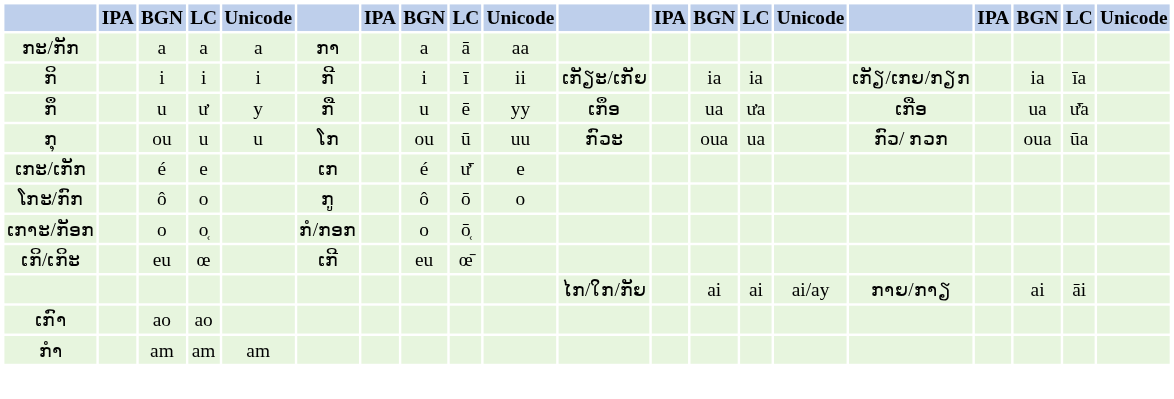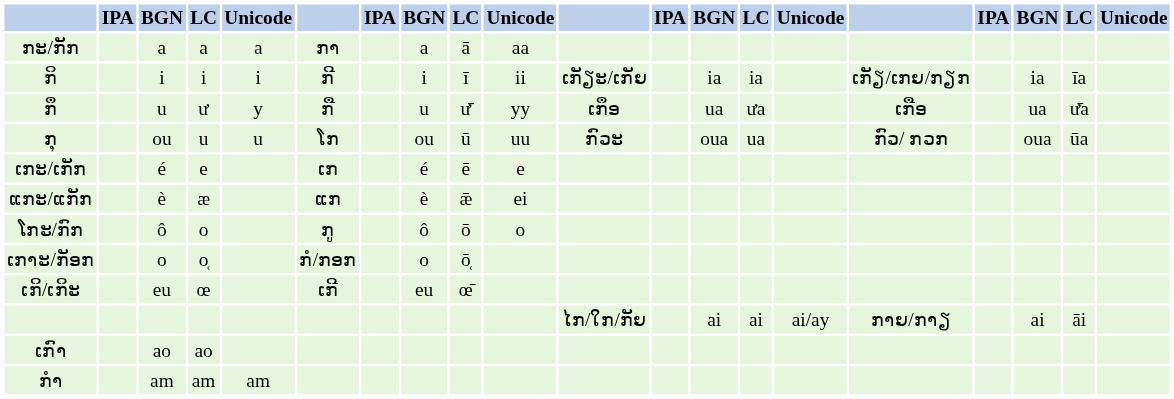 <table border="0" cellspacing="2px" cellpadding="2px">
 <tr bgcolor="#BECFEB" align="center">
 <th></th>
 <th>IPA</th>
 <th>BGN</th>
 <th>LC</th>
 <th>Unicode</th>
 <th></th>
 <th>IPA</th>
 <th>BGN</th>
 <th>LC</th>
 <th>Unicode</th>
 <th></th>
 <th>IPA</th>
 <th>BGN</th>
 <th>LC</th>
 <th>Unicode</th>
 <th></th>
 <th>IPA</th>
 <th>BGN</th>
 <th>LC</th>
 <th>Unicode</th>
 </tr>
 <tr bgcolor="#E7F5DE" align="center">
 <td>ກະ/ກັກ</td>
 <td></td>
 <td>a</td>
 <td>a</td>
 <td>a</td>
 <td>ກາ</td>
 <td></td>
 <td>a</td>
 <td>ā</td>
 <td>aa</td>
 <td></td>
 <td></td>
 <td></td>
 <td></td>
 <td></td>
 <td></td>
 <td></td>
 <td></td>
 <td></td>
 <td></td>
 </tr>
 <tr bgcolor="#E7F5DE" align="center">
 <td>ກິ</td>
 <td></td>
 <td>i</td>
 <td>i</td>
 <td>i</td>
 <td>ກີ</td>
 <td></td>
 <td>i</td>
 <td>ī</td>
 <td>ii</td>
 <td>ເກັຽະ/ເກັຍ</td>
 <td></td>
 <td>ia</td>
 <td>ia</td>
 <td></td>
 <td>ເກັຽ/ເກຍ/ກຽກ</td>
 <td></td>
 <td>ia</td>
 <td>īa</td>
 <td></td>
 </tr>
 <tr bgcolor="#E7F5DE" align="center">
 <td>ກຶ</td>
 <td></td>
 <td>u</td>
 <td>ư</td>
 <td>y</td>
 <td>ກື</td>
 <td></td>
 <td>u</td>
-<td>ē</td>
+<td>ư̄</td>
 <td>yy</td>
 <td>ເກຶອ</td>
 <td></td>
 <td>ua</td>
 <td>ưa</td>
 <td></td>
 <td>ເກືອ</td>
 <td></td>
 <td>ua</td>
 <td>ư̄a</td>
 <td></td>
 </tr>
 <tr bgcolor="#E7F5DE" align="center">
 <td>ກຸ</td>
 <td></td>
 <td>ou</td>
 <td>u</td>
 <td>u</td>
 <td>ໂກ</td>
 <td></td>
 <td>ou</td>
 <td>ū</td>
 <td>uu</td>
 <td>ກົວະ</td>
 <td></td>
 <td>oua</td>
 <td>ua</td>
 <td></td>
 <td>ກົວ/ ກວກ</td>
 <td></td>
 <td>oua</td>
 <td>ūa</td>
 <td></td>
 </tr>
 <tr bgcolor="#E7F5DE" align="center">
 <td>ເກະ/ເກັກ</td>
 <td></td>
 <td>é</td>
 <td>e</td>
 <td></td>
 <td>ເກ</td>
 <td></td>
 <td>é</td>
-<td>ư̄</td>
+<td>ē</td>
 <td>e</td>
+<td></td>
+<td></td>
+<td></td>
+<td></td>
+<td></td>
+<td></td>
+<td></td>
+<td></td>
+<td></td>
+<td></td>
+</tr>
+<tr bgcolor="#E7F5DE" align="center">
+<td>ແກະ/ແກັກ</td>
+<td></td>
+<td>è</td>
+<td>æ</td>
+<td></td>
+<td>ແກ</td>
+<td></td>
+<td>è</td>
+<td>ǣ</td>
+<td>ei</td>
 <td></td>
 <td></td>
 <td></td>
 <td></td>
 <td></td>
 <td></td>
 <td></td>
 <td></td>
 <td></td>
 <td></td>
 </tr>
 <tr bgcolor="#E7F5DE" align="center">
 <td>ໂກະ/ກົກ</td>
 <td></td>
 <td>ô</td>
 <td>o</td>
 <td></td>
 <td>ກູ</td>
 <td></td>
 <td>ô</td>
 <td>ō</td>
 <td>o</td>
 <td></td>
 <td></td>
 <td></td>
 <td></td>
 <td></td>
 <td></td>
 <td></td>
 <td></td>
 <td></td>
 <td></td>
 </tr>
 <tr bgcolor="#E7F5DE" align="center">
 <td>ເກາະ/ກັອກ</td>
 <td></td>
 <td>o</td>
 <td>o̜</td>
 <td></td>
 <td>ກໍ/ກອກ</td>
 <td></td>
 <td>o</td>
 <td>ō̜</td>
 <td></td>
 <td></td>
 <td></td>
 <td></td>
 <td></td>
 <td></td>
 <td></td>
 <td></td>
 <td></td>
 <td></td>
 <td></td>
 </tr>
 <tr bgcolor="#E7F5DE" align="center">
 <td>ເກິ/ເກິະ</td>
 <td></td>
 <td>eu</td>
 <td>œ</td>
 <td></td>
 <td>ເກີ</td>
 <td></td>
 <td>eu</td>
 <td>œ̄</td>
 <td></td>
 <td></td>
 <td></td>
 <td></td>
 <td></td>
 <td></td>
 <td></td>
 <td></td>
 <td></td>
 <td></td>
 <td></td>
 </tr>
 <tr bgcolor="#E7F5DE" align="center">
 <td></td>
 <td></td>
 <td></td>
 <td></td>
 <td></td>
 <td></td>
 <td></td>
 <td></td>
 <td></td>
 <td></td>
 <td>ໄກ/ໃກ/ກັຍ</td>
 <td></td>
 <td>ai</td>
 <td>ai</td>
 <td>ai/ay</td>
 <td>ກາຍ/ກາຽ</td>
 <td></td>
 <td>ai</td>
 <td>āi</td>
 <td></td>
 </tr>
 <tr bgcolor="#E7F5DE" align="center">
 <td>ເກົາ</td>
 <td></td>
 <td>ao</td>
 <td>ao</td>
 <td></td>
 <td></td>
 <td></td>
 <td></td>
 <td></td>
 <td></td>
 <td></td>
 <td></td>
 <td></td>
 <td></td>
 <td></td>
 <td></td>
 <td></td>
 <td></td>
 <td></td>
 <td></td>
 </tr>
 <tr bgcolor="#E7F5DE" align="center">
 <td>ກໍາ</td>
 <td></td>
 <td>am</td>
 <td>am</td>
 <td>am</td>
 <td></td>
 <td></td>
 <td></td>
 <td></td>
 <td></td>
 <td></td>
 <td></td>
 <td></td>
 <td></td>
 <td></td>
 <td></td>
 <td></td>
 <td></td>
 <td></td>
 <td></td>
 </tr>
 </table>
